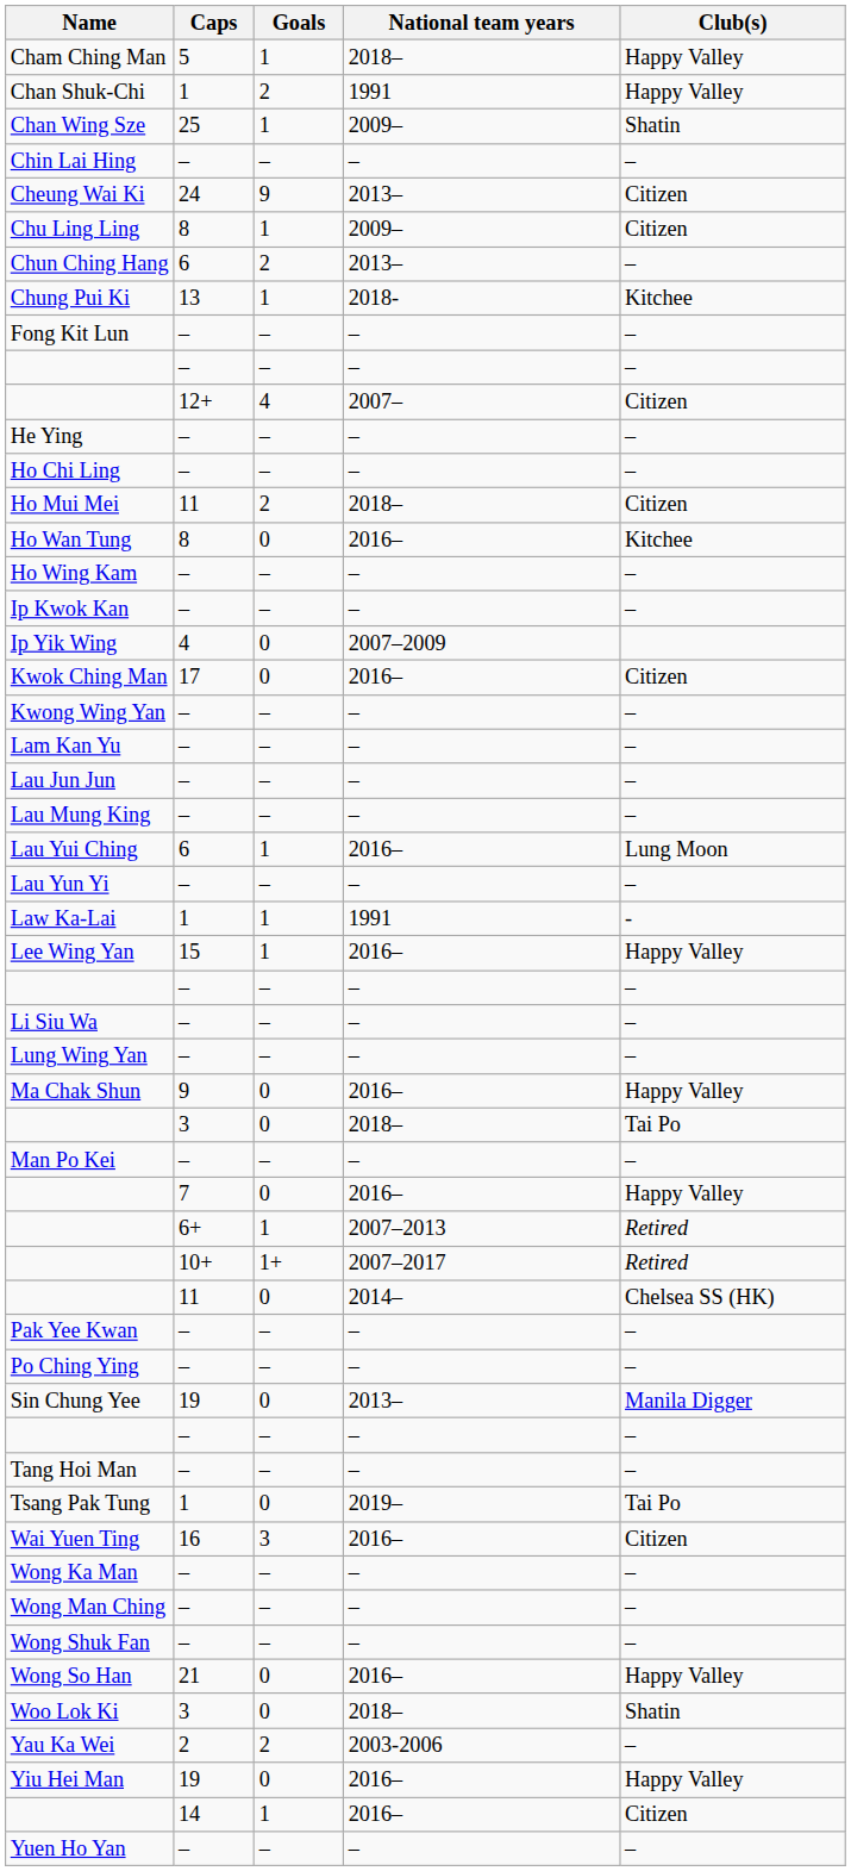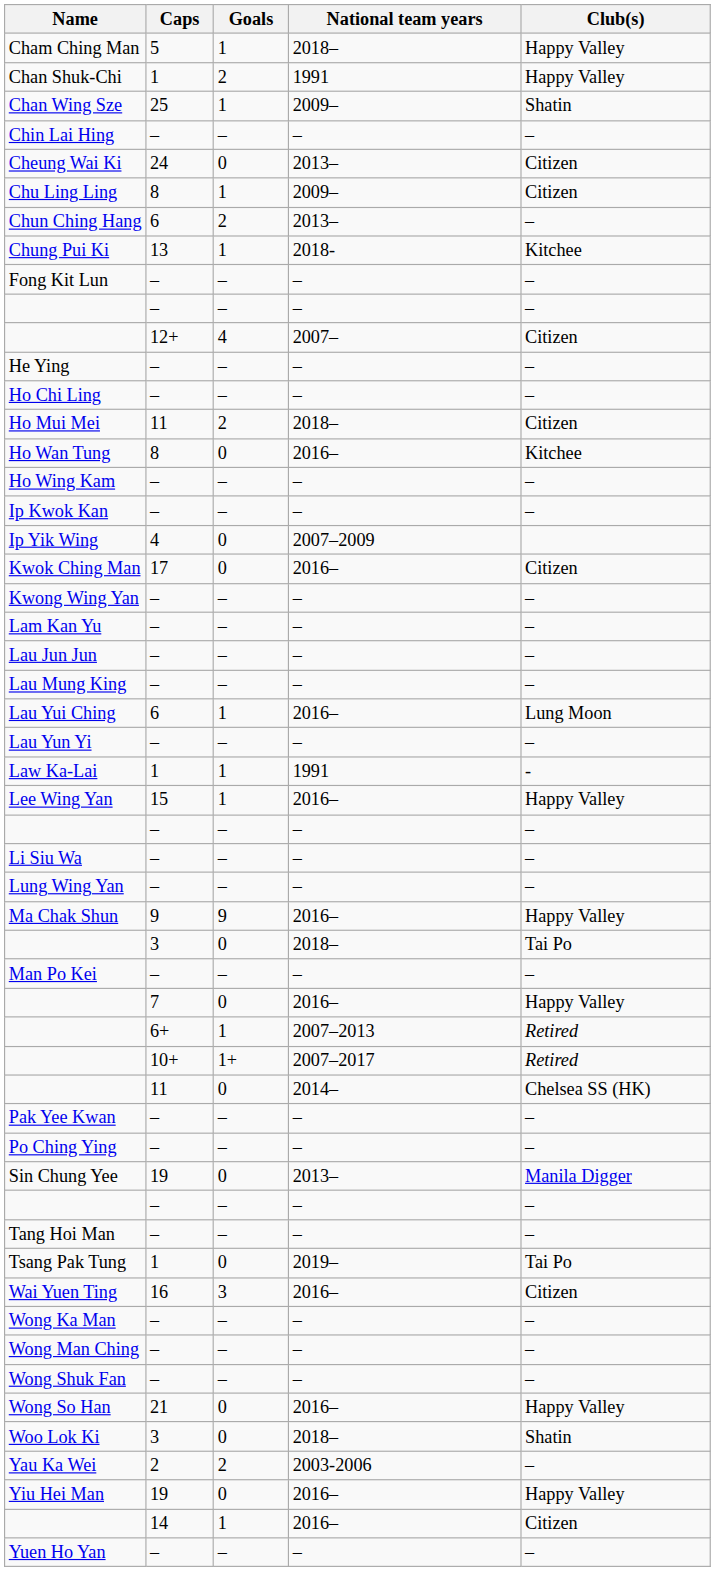 <table class="wikitable sortable">
 <tr>
 <th width="20%">Name</th>
 <th>Caps</th>
 <th>Goals</th>
 <th>National team years</th>
 <th>Club(s)</th>
 </tr>
 <tr>
 <td>Cham Ching Man</td>
 <td>5</td>
 <td>1</td>
 <td>2018–</td>
 <td> Happy Valley</td>
 </tr>
 <tr>
 <td>Chan Shuk-Chi</td>
 <td>1</td>
 <td>2</td>
 <td>1991</td>
 <td> Happy Valley</td>
 </tr>
 <tr>
 <td><a href='#'>Chan Wing Sze</a></td>
 <td>25</td>
 <td>1</td>
 <td>2009–</td>
 <td> Shatin</td>
 </tr>
 <tr>
 <td><a href='#'>Chin Lai Hing</a></td>
 <td>–</td>
 <td>–</td>
 <td>–</td>
 <td>–</td>
 </tr>
 <tr>
 <td><a href='#'>Cheung Wai Ki</a></td>
 <td>24</td>
-<td>9</td>
+<td>0</td>
 <td>2013–</td>
 <td> Citizen</td>
 </tr>
 <tr>
 <td><a href='#'>Chu Ling Ling</a></td>
 <td>8</td>
 <td>1</td>
 <td>2009–</td>
 <td> Citizen</td>
 </tr>
 <tr>
 <td><a href='#'>Chun Ching Hang</a></td>
 <td>6</td>
 <td>2</td>
 <td>2013–</td>
 <td>–</td>
 </tr>
 <tr>
 <td><a href='#'>Chung Pui Ki</a></td>
 <td>13</td>
 <td>1</td>
 <td>2018-</td>
 <td> Kitchee</td>
 </tr>
 <tr>
 <td>Fong Kit Lun</td>
 <td>–</td>
 <td>–</td>
 <td>–</td>
 <td>–</td>
 </tr>
 <tr>
 <td></td>
 <td>–</td>
 <td>–</td>
 <td>–</td>
 <td>–</td>
 </tr>
 <tr>
 <td></td>
 <td>12+</td>
 <td>4</td>
 <td>2007–</td>
 <td> Citizen</td>
 </tr>
 <tr>
 <td>He Ying</td>
 <td>–</td>
 <td>–</td>
 <td>–</td>
 <td>–</td>
 </tr>
 <tr>
 <td><a href='#'>Ho Chi Ling</a></td>
 <td>–</td>
 <td>–</td>
 <td>–</td>
 <td>–</td>
 </tr>
 <tr>
 <td><a href='#'>Ho Mui Mei</a></td>
 <td>11</td>
 <td>2</td>
 <td>2018–</td>
 <td> Citizen</td>
 </tr>
 <tr>
 <td><a href='#'>Ho Wan Tung</a></td>
 <td>8</td>
 <td>0</td>
 <td>2016–</td>
 <td> Kitchee</td>
 </tr>
 <tr>
 <td><a href='#'>Ho Wing Kam</a></td>
 <td>–</td>
 <td>–</td>
 <td>–</td>
 <td>–</td>
 </tr>
 <tr>
 <td><a href='#'>Ip Kwok Kan</a></td>
 <td>–</td>
 <td>–</td>
 <td>–</td>
 <td>–</td>
 </tr>
 <tr>
 <td><a href='#'>Ip Yik Wing</a></td>
 <td>4</td>
 <td>0</td>
 <td>2007–2009</td>
 <td></td>
 </tr>
 <tr>
 <td><a href='#'>Kwok Ching Man</a></td>
 <td>17</td>
 <td>0</td>
 <td>2016–</td>
 <td> Citizen</td>
 </tr>
 <tr>
 <td><a href='#'>Kwong Wing Yan</a></td>
 <td>–</td>
 <td>–</td>
 <td>–</td>
 <td>–</td>
 </tr>
 <tr>
 <td><a href='#'>Lam Kan Yu</a></td>
 <td>–</td>
 <td>–</td>
 <td>–</td>
 <td>–</td>
 </tr>
 <tr>
 <td><a href='#'>Lau Jun Jun</a></td>
 <td>–</td>
 <td>–</td>
 <td>–</td>
 <td>–</td>
 </tr>
 <tr>
 <td><a href='#'>Lau Mung King</a></td>
 <td>–</td>
 <td>–</td>
 <td>–</td>
 <td>–</td>
 </tr>
 <tr>
 <td><a href='#'>Lau Yui Ching</a></td>
 <td>6</td>
 <td>1</td>
 <td>2016–</td>
 <td> Lung Moon</td>
 </tr>
 <tr>
 <td><a href='#'>Lau Yun Yi</a></td>
 <td>–</td>
 <td>–</td>
 <td>–</td>
 <td>–</td>
 </tr>
 <tr>
 <td><a href='#'>Law Ka-Lai</a></td>
 <td>1</td>
 <td>1</td>
 <td>1991</td>
 <td>-</td>
 </tr>
 <tr>
 <td><a href='#'>Lee Wing Yan</a></td>
 <td>15</td>
 <td>1</td>
 <td>2016–</td>
 <td> Happy Valley</td>
 </tr>
 <tr>
 <td></td>
 <td>–</td>
 <td>–</td>
 <td>–</td>
 <td>–</td>
 </tr>
 <tr>
 <td><a href='#'>Li Siu Wa</a></td>
 <td>–</td>
 <td>–</td>
 <td>–</td>
 <td>–</td>
 </tr>
 <tr>
 <td><a href='#'>Lung Wing Yan</a></td>
 <td>–</td>
 <td>–</td>
 <td>–</td>
 <td>–</td>
 </tr>
 <tr>
 <td><a href='#'>Ma Chak Shun</a></td>
 <td>9</td>
-<td>0</td>
+<td>9</td>
 <td>2016–</td>
 <td> Happy Valley</td>
 </tr>
 <tr>
 <td></td>
 <td>3</td>
 <td>0</td>
 <td>2018–</td>
 <td> Tai Po</td>
 </tr>
 <tr>
 <td><a href='#'>Man Po Kei</a></td>
 <td>–</td>
 <td>–</td>
 <td>–</td>
 <td>–</td>
 </tr>
 <tr>
 <td></td>
 <td>7</td>
 <td>0</td>
 <td>2016–</td>
 <td> Happy Valley</td>
 </tr>
 <tr>
 <td></td>
 <td>6+</td>
 <td>1</td>
 <td>2007–2013</td>
 <td><em>Retired</em></td>
 </tr>
 <tr>
 <td></td>
 <td>10+</td>
 <td>1+</td>
 <td>2007–2017</td>
 <td><em>Retired</em></td>
 </tr>
 <tr>
 <td></td>
 <td>11</td>
 <td>0</td>
 <td>2014–</td>
 <td> Chelsea SS (HK)</td>
 </tr>
 <tr>
 <td><a href='#'>Pak Yee Kwan</a></td>
 <td>–</td>
 <td>–</td>
 <td>–</td>
 <td>–</td>
 </tr>
 <tr>
 <td><a href='#'>Po Ching Ying</a></td>
 <td>–</td>
 <td>–</td>
 <td>–</td>
 <td>–</td>
 </tr>
 <tr>
 <td>Sin Chung Yee</td>
 <td>19</td>
 <td>0</td>
 <td>2013–</td>
 <td> <a href='#'>Manila Digger</a></td>
 </tr>
 <tr>
 <td></td>
 <td>–</td>
 <td>–</td>
 <td>–</td>
 <td>–</td>
 </tr>
 <tr>
 <td>Tang Hoi Man</td>
 <td>–</td>
 <td>–</td>
 <td>–</td>
 <td>–</td>
 </tr>
 <tr>
 <td>Tsang Pak Tung</td>
 <td>1</td>
 <td>0</td>
 <td>2019–</td>
 <td> Tai Po</td>
 </tr>
 <tr>
 <td><a href='#'>Wai Yuen Ting</a></td>
 <td>16</td>
 <td>3</td>
 <td>2016–</td>
 <td> Citizen</td>
 </tr>
 <tr>
 <td><a href='#'>Wong Ka Man</a></td>
 <td>–</td>
 <td>–</td>
 <td>–</td>
 <td>–</td>
 </tr>
 <tr>
 <td><a href='#'>Wong Man Ching</a></td>
 <td>–</td>
 <td>–</td>
 <td>–</td>
 <td>–</td>
 </tr>
 <tr>
 <td><a href='#'>Wong Shuk Fan</a></td>
 <td>–</td>
 <td>–</td>
 <td>–</td>
 <td>–</td>
 </tr>
 <tr>
 <td><a href='#'>Wong So Han</a></td>
 <td>21</td>
 <td>0</td>
 <td>2016–</td>
 <td> Happy Valley</td>
 </tr>
 <tr>
 <td><a href='#'>Woo Lok Ki</a></td>
 <td>3</td>
 <td>0</td>
 <td>2018–</td>
 <td> Shatin</td>
 </tr>
 <tr>
 <td><a href='#'>Yau Ka Wei</a></td>
 <td>2</td>
 <td>2</td>
 <td>2003-2006</td>
 <td>–</td>
 </tr>
 <tr>
 <td><a href='#'>Yiu Hei Man</a></td>
 <td>19</td>
 <td>0</td>
 <td>2016–</td>
 <td> Happy Valley</td>
 </tr>
 <tr>
 <td></td>
 <td>14</td>
 <td>1</td>
 <td>2016–</td>
 <td> Citizen</td>
 </tr>
 <tr>
 <td><a href='#'>Yuen Ho Yan</a></td>
 <td>–</td>
 <td>–</td>
 <td>–</td>
 <td>–</td>
 </tr>
 </table>
